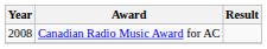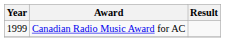 <table class="wikitable">
 <tr>
 <th>Year</th>
 <th>Award</th>
 <th>Result</th>
 </tr>
 <tr>
-<td>2008</td>
+<td>1999</td>
 <td><a href='#'>Canadian Radio Music Award</a> for AC</td>
 <td></td>
 </tr>
 <tr>
 </tr>
 </table>
